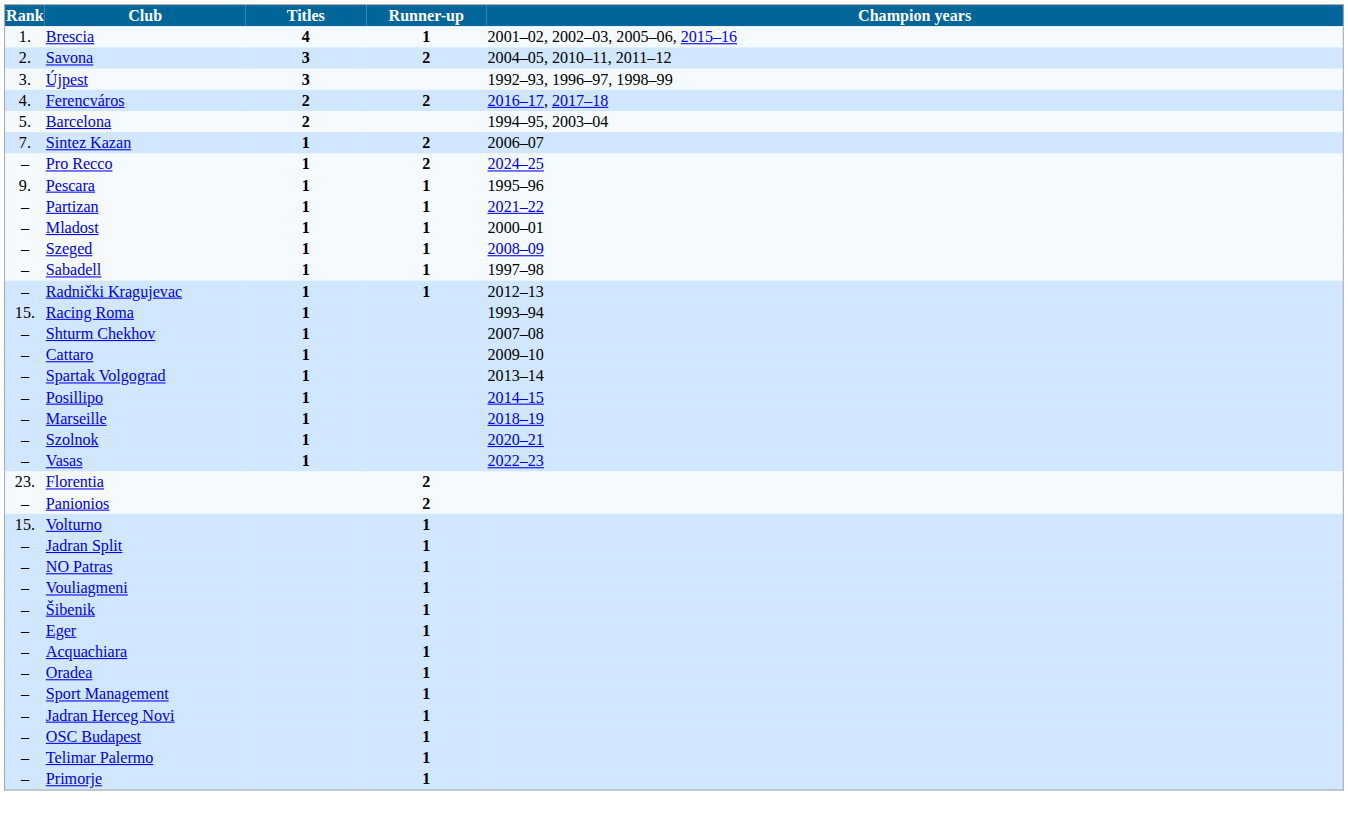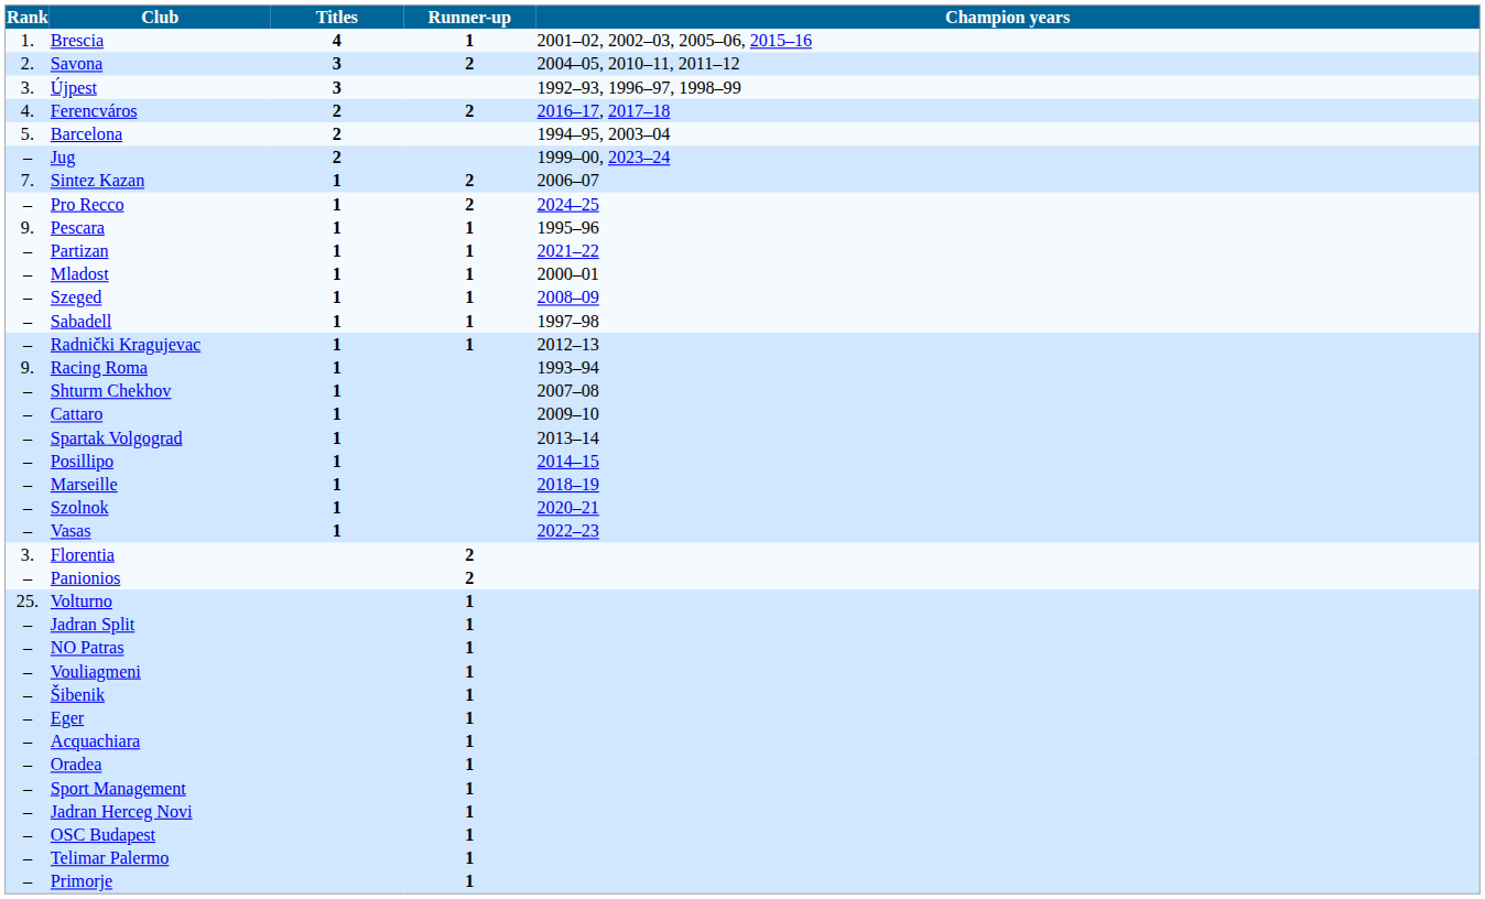 <table cellspacing="0" style="background: #EBF5FF; border: 1px #aaa solid; border-collapse: collapse; font-size: 95%;" width=100%>
 <tr bgcolor=#006699 style="color:white;">
 <th width=3%>Rank</th>
 <th width=15%>Club</th>
 <th width=9%>Titles</th>
 <th width=9%>Runner-up</th>
 <th width=64%>Champion years</th>
 </tr>
 <tr bgcolor=#F5FAFF>
 <td align=center>1.</td>
 <td> <a href='#'>Brescia</a></td>
 <td align=center><strong>4</strong></td>
 <td align=center><strong>1</strong></td>
 <td>2001–02, 2002–03, 2005–06, <a href='#'>2015–16</a></td>
 </tr>
 <tr bgcolor=#D0E7FF>
 <td align=center>2.</td>
 <td> <a href='#'>Savona</a></td>
 <td align=center><strong>3</strong></td>
 <td align=center><strong>2</strong></td>
 <td>2004–05, 2010–11, 2011–12</td>
 </tr>
 <tr bgcolor=#F5FAFF>
 <td align=center>3.</td>
 <td> <a href='#'>Újpest</a></td>
 <td align=center><strong>3</strong></td>
 <td align=center></td>
 <td>1992–93, 1996–97, 1998–99</td>
 </tr>
 <tr bgcolor=#D0E7FF>
 <td align=center>4.</td>
 <td> <a href='#'>Ferencváros</a></td>
 <td align=center><strong>2</strong></td>
 <td align=center><strong>2</strong></td>
 <td><a href='#'>2016–17</a>, <a href='#'>2017–18</a></td>
 </tr>
 <tr bgcolor=#F5FAFF>
 <td align=center>5.</td>
 <td> <a href='#'>Barcelona</a></td>
 <td align=center><strong>2</strong></td>
 <td align=center></td>
 <td>1994–95, 2003–04</td>
+</tr>
+<tr bgcolor=#D0E7FF>
+<td align=center>–</td>
+<td> <a href='#'>Jug</a></td>
+<td align=center><strong>2</strong></td>
+<td align=center></td>
+<td>1999–00, <a href='#'>2023–24</a></td>
 </tr>
 <tr bgcolor=#D0E7FF>
 <td align=center>7.</td>
 <td> <a href='#'>Sintez Kazan</a></td>
 <td align=center><strong>1</strong></td>
 <td align=center><strong>2</strong></td>
 <td>2006–07</td>
 </tr>
 <tr bgcolor=#F5FAFF>
 <td align=center>–</td>
 <td> <a href='#'>Pro Recco</a></td>
 <td align=center><strong>1</strong></td>
 <td align=center><strong>2</strong></td>
 <td><a href='#'>2024–25</a></td>
 </tr>
 <tr bgcolor=#F5FAFF>
 <td align=center>9.</td>
 <td> <a href='#'>Pescara</a></td>
 <td align=center><strong>1</strong></td>
 <td align=center><strong>1</strong></td>
 <td>1995–96</td>
 </tr>
 <tr bgcolor=#F5FAFF>
 <td align=center>–</td>
 <td> <a href='#'>Partizan</a></td>
 <td align=center><strong>1</strong></td>
 <td align=center><strong>1</strong></td>
 <td><a href='#'>2021–22</a></td>
 </tr>
 <tr bgcolor=#F5FAFF>
 <td align=center>–</td>
 <td> <a href='#'>Mladost</a></td>
 <td align=center><strong>1</strong></td>
 <td align=center><strong>1</strong></td>
 <td>2000–01</td>
 </tr>
 <tr bgcolor=#F5FAFF>
 <td align=center>–</td>
 <td> <a href='#'>Szeged</a></td>
 <td align=center><strong>1</strong></td>
 <td align=center><strong>1</strong></td>
 <td><a href='#'>2008–09</a></td>
 </tr>
 <tr bgcolor=#F5FAFF>
 <td align=center>–</td>
 <td> <a href='#'>Sabadell</a></td>
 <td align=center><strong>1</strong></td>
 <td align=center><strong>1</strong></td>
 <td>1997–98</td>
 </tr>
 <tr bgcolor=#D0E7FF>
 <td align=center>–</td>
 <td> <a href='#'>Radnički Kragujevac</a></td>
 <td align=center><strong>1</strong></td>
 <td align=center><strong>1</strong></td>
 <td>2012–13</td>
 </tr>
 <tr bgcolor=#D0E7FF>
-<td align=center>15.</td>
+<td align=center>9.</td>
 <td> <a href='#'>Racing Roma</a></td>
 <td align=center><strong>1</strong></td>
 <td align=center></td>
 <td>1993–94</td>
 </tr>
 <tr bgcolor=#D0E7FF>
 <td align=center>–</td>
 <td> <a href='#'>Shturm Chekhov</a></td>
 <td align=center><strong>1</strong></td>
 <td align=center></td>
 <td>2007–08</td>
 </tr>
 <tr bgcolor=#D0E7FF>
 <td align=center>–</td>
 <td> <a href='#'>Cattaro</a></td>
 <td align=center><strong>1</strong></td>
 <td align=center></td>
 <td>2009–10</td>
 </tr>
 <tr bgcolor=#D0E7FF>
 <td align=center>–</td>
 <td> <a href='#'>Spartak Volgograd</a></td>
 <td align=center><strong>1</strong></td>
 <td align=center></td>
 <td>2013–14</td>
 </tr>
 <tr bgcolor=#D0E7FF>
 <td align=center>–</td>
 <td> <a href='#'>Posillipo</a></td>
 <td align=center><strong>1</strong></td>
 <td align=center></td>
 <td><a href='#'>2014–15</a></td>
 </tr>
 <tr bgcolor=#D0E7FF>
 <td align=center>–</td>
 <td> <a href='#'>Marseille</a></td>
 <td align=center><strong>1</strong></td>
 <td align=center></td>
 <td><a href='#'>2018–19</a></td>
 </tr>
 <tr bgcolor=#D0E7FF>
 <td align=center>–</td>
 <td> <a href='#'>Szolnok</a></td>
 <td align=center><strong>1</strong></td>
 <td align=center></td>
 <td><a href='#'>2020–21</a></td>
 </tr>
 <tr bgcolor=#D0E7FF>
 <td align=center>–</td>
 <td> <a href='#'>Vasas</a></td>
 <td align=center><strong>1</strong></td>
 <td align=center></td>
 <td><a href='#'>2022–23</a></td>
 </tr>
 <tr bgcolor=#F5FAFF>
-<td align=center>23.</td>
+<td align=center>3.</td>
 <td> <a href='#'>Florentia</a></td>
 <td align=center></td>
 <td align=center><strong>2</strong></td>
 <td></td>
 </tr>
 <tr bgcolor=#F5FAFF>
 <td align=center>–</td>
 <td> <a href='#'>Panionios</a></td>
 <td align=center></td>
 <td align=center><strong>2</strong></td>
 <td></td>
 </tr>
 <tr bgcolor=#D0E7FF>
-<td align=center>15.</td>
+<td align=center>25.</td>
 <td> <a href='#'>Volturno</a></td>
 <td align=center></td>
 <td align=center><strong>1</strong></td>
 <td></td>
 </tr>
 <tr bgcolor=#D0E7FF>
 <td align=center>–</td>
 <td> <a href='#'>Jadran Split</a></td>
 <td align=center></td>
 <td align=center><strong>1</strong></td>
 <td></td>
 </tr>
 <tr bgcolor=#D0E7FF>
 <td align=center>–</td>
 <td> <a href='#'>NO Patras</a></td>
 <td align=center></td>
 <td align=center><strong>1</strong></td>
 <td></td>
 </tr>
 <tr bgcolor=#D0E7FF>
 <td align=center>–</td>
 <td> <a href='#'>Vouliagmeni</a></td>
 <td align=center></td>
 <td align=center><strong>1</strong></td>
 <td></td>
 </tr>
 <tr bgcolor=#D0E7FF>
 <td align=center>–</td>
 <td> <a href='#'>Šibenik</a></td>
 <td align=center></td>
 <td align=center><strong>1</strong></td>
 <td></td>
 </tr>
 <tr bgcolor=#D0E7FF>
 <td align=center>–</td>
 <td> <a href='#'>Eger</a></td>
 <td align=center></td>
 <td align=center><strong>1</strong></td>
 <td></td>
 </tr>
 <tr bgcolor=#D0E7FF>
 <td align=center>–</td>
 <td> <a href='#'>Acquachiara</a></td>
 <td align=center></td>
 <td align=center><strong>1</strong></td>
 <td></td>
 </tr>
 <tr bgcolor=#D0E7FF>
 <td align=center>–</td>
 <td> <a href='#'>Oradea</a></td>
 <td align=center></td>
 <td align=center><strong>1</strong></td>
 <td></td>
 </tr>
 <tr bgcolor=#D0E7FF>
 <td align=center>–</td>
 <td> <a href='#'>Sport Management</a></td>
 <td align=center></td>
 <td align=center><strong>1</strong></td>
 <td></td>
 </tr>
 <tr bgcolor=#D0E7FF>
 <td align=center>–</td>
 <td> <a href='#'>Jadran Herceg Novi</a></td>
 <td align=center></td>
 <td align=center><strong>1</strong></td>
 <td></td>
 </tr>
 <tr bgcolor=#D0E7FF>
 <td align=center>–</td>
 <td> <a href='#'>OSC Budapest</a></td>
 <td align=center></td>
 <td align=center><strong>1</strong></td>
 <td></td>
 </tr>
 <tr bgcolor=#D0E7FF>
 <td align=center>–</td>
 <td> <a href='#'>Telimar Palermo</a></td>
 <td align=center></td>
 <td align=center><strong>1</strong></td>
 <td></td>
 </tr>
 <tr bgcolor=#D0E7FF>
 <td align=center>–</td>
 <td> <a href='#'>Primorje</a></td>
 <td align=center></td>
 <td align=center><strong>1</strong></td>
 <td></td>
 </tr>
 </table>
